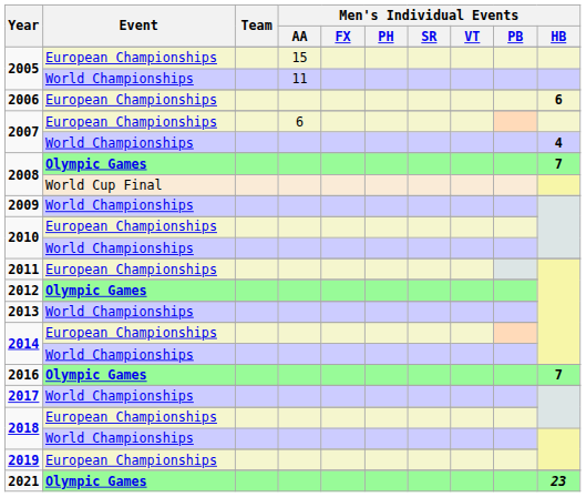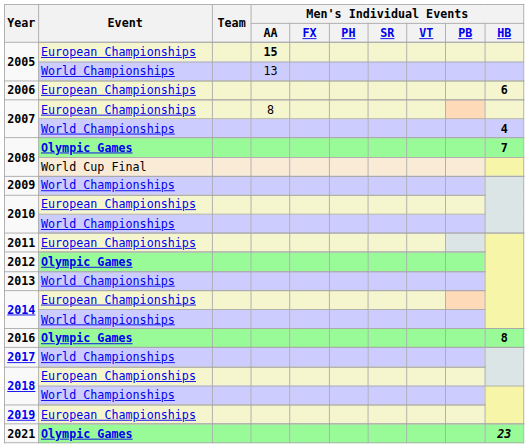 <table class="wikitable sortable" style="text-align:center; font-size:100%;">
 <tr>
 <th rowspan="2" width=6.5% class=unsortable>Year</th>
 <th rowspan="2" width=33.5% class=unsortable>Event</th>
 <th rowspan="2" width=7.5% class=unsortable>Team</th>
 <th colspan="7" width=52.5% class=unsortable>Men's Individual Events</th>
 </tr>
 <tr>
 <th width=7.5% class=unsortable>AA</th>
 <th width=7.5% class=unsortable><a href='#'>FX</a></th>
 <th width=7.5% class=unsortable><a href='#'>PH</a></th>
 <th width=7.5% class=unsortable><a href='#'>SR</a></th>
 <th width=7.5% class=unsortable><a href='#'>VT</a></th>
 <th width=7.5% class=unsortable><a href='#'>PB</a></th>
 <th width=7.5% class=unsortable><a href='#'>HB</a></th>
 </tr>
 <tr>
 <td rowspan="3"><strong>2005</strong></td>
 </tr>
 <tr bgcolor="#f5f6ce">
 <td align=left><a href='#'>European Championships</a></td>
 <td></td>
-<td>15</td>
+<td><strong>15</strong></td>
 <td></td>
 <td></td>
 <td></td>
 <td></td>
 <td></td>
 <td></td>
 </tr>
 <tr bgcolor=#CCCCFF>
 <td align=left><a href='#'>World Championships</a></td>
 <td></td>
-<td>11</td>
+<td>13</td>
 <td></td>
 <td></td>
 <td></td>
 <td></td>
 <td></td>
 <td></td>
 </tr>
 <tr>
 <td rowspan="2"><strong>2006</strong></td>
 </tr>
 <tr bgcolor="#f5f6ce">
 <td align=left><a href='#'>European Championships</a></td>
 <td></td>
 <td></td>
 <td></td>
 <td></td>
 <td></td>
 <td></td>
 <td></td>
 <td><strong>6</strong></td>
 </tr>
 <tr>
 <td rowspan="3"><strong>2007</strong></td>
 </tr>
 <tr bgcolor="#f5f6ce">
 <td align=left><a href='#'>European Championships</a></td>
 <td></td>
-<td>6</td>
+<td>8</td>
 <td></td>
 <td></td>
 <td></td>
 <td></td>
 <td style="background:#FFDAB9;"></td>
 <td></td>
 </tr>
 <tr bgcolor=#CCCCFF>
 <td align=left><a href='#'>World Championships</a></td>
 <td></td>
 <td></td>
 <td></td>
 <td></td>
 <td></td>
 <td></td>
 <td></td>
 <td><strong>4</strong></td>
 </tr>
 <tr>
 <td rowspan="3"><strong>2008</strong></td>
 </tr>
 <tr bgcolor=98FB98>
 <td align=left><strong><a href='#'>Olympic Games</a></strong></td>
 <td></td>
 <td></td>
 <td></td>
 <td></td>
 <td></td>
 <td></td>
 <td></td>
 <td><strong>7</strong></td>
 </tr>
 <tr bgcolor=#FAEBD7>
 <td align=left>World Cup Final</td>
 <td></td>
 <td></td>
 <td></td>
 <td></td>
 <td></td>
 <td></td>
 <td></td>
 <td style="background:#F7F6A8"></td>
 </tr>
 <tr>
 <td rowspan="2"><strong>2009</strong></td>
 </tr>
 <tr bgcolor=#CCCCFF>
 <td align=left><a href='#'>World Championships</a></td>
 <td></td>
 <td></td>
 <td></td>
 <td></td>
 <td></td>
 <td></td>
 <td></td>
 <td rowspan="4" style="background:#DCE5E5"></td>
 </tr>
 <tr>
 <td rowspan="3"><strong>2010</strong></td>
 </tr>
 <tr bgcolor="#f5f6ce">
 <td align=left><a href='#'>European Championships</a></td>
 <td></td>
 <td></td>
 <td></td>
 <td></td>
 <td></td>
 <td></td>
 <td></td>
 </tr>
 <tr bgcolor=#CCCCFF>
 <td align=left><a href='#'>World Championships</a></td>
 <td></td>
 <td></td>
 <td></td>
 <td></td>
 <td></td>
 <td></td>
 <td></td>
 </tr>
 <tr>
 <td rowspan="2"><strong>2011</strong></td>
 </tr>
 <tr bgcolor="#f5f6ce">
 <td align=left><a href='#'>European Championships</a></td>
 <td></td>
 <td></td>
 <td></td>
 <td></td>
 <td></td>
 <td></td>
 <td style="background:#DCE5E5"></td>
 <td rowspan="8" style="background:#F7F6A8"></td>
 </tr>
 <tr>
 <td rowspan="2"><strong>2012</strong></td>
 </tr>
 <tr bgcolor=98FB98>
 <td align=left><strong><a href='#'>Olympic Games</a></strong></td>
 <td></td>
 <td></td>
 <td></td>
 <td></td>
 <td></td>
 <td></td>
 <td></td>
 </tr>
 <tr>
 <td rowspan="2"><strong>2013</strong></td>
 </tr>
 <tr bgcolor=#CCCCFF>
 <td align=left><a href='#'>World Championships</a></td>
 <td></td>
 <td></td>
 <td></td>
 <td></td>
 <td></td>
 <td></td>
 <td></td>
 </tr>
 <tr>
 <td rowspan="3"><strong><a href='#'>2014</a></strong></td>
 </tr>
 <tr bgcolor="#f5f6ce">
 <td align=left><a href='#'>European Championships</a></td>
 <td></td>
 <td></td>
 <td></td>
 <td></td>
 <td></td>
 <td></td>
 <td style="background:#FFDAB9;"></td>
 </tr>
 <tr bgcolor=#CCCCFF>
 <td align=left><a href='#'>World Championships</a></td>
 <td></td>
 <td></td>
 <td></td>
 <td></td>
 <td></td>
 <td></td>
 <td></td>
 </tr>
 <tr>
 <td rowspan="2"><strong>2016</strong></td>
 </tr>
 <tr bgcolor=98FB98>
 <td align=left><strong><a href='#'>Olympic Games</a></strong></td>
 <td></td>
 <td></td>
 <td></td>
 <td></td>
 <td></td>
 <td></td>
 <td></td>
-<td><strong>7</strong></td>
+<td><strong>8</strong></td>
 </tr>
 <tr>
 <td rowspan="2"><strong><a href='#'>2017</a></strong></td>
 </tr>
 <tr bgcolor=#CCCCFF>
 <td align=left><a href='#'>World Championships</a></td>
 <td></td>
 <td></td>
 <td></td>
 <td></td>
 <td></td>
 <td></td>
 <td></td>
 <td rowspan="3" style="background:#DCE5E5"></td>
 </tr>
 <tr>
 <td rowspan="3"><strong><a href='#'>2018</a></strong></td>
 </tr>
 <tr bgcolor="#f5f6ce">
 <td align=left><a href='#'>European Championships</a></td>
 <td></td>
 <td></td>
 <td></td>
 <td></td>
 <td></td>
 <td></td>
 <td></td>
 </tr>
 <tr bgcolor=#CCCCFF>
 <td align=left><a href='#'>World Championships</a></td>
 <td></td>
 <td></td>
 <td></td>
 <td></td>
 <td></td>
 <td></td>
 <td></td>
 <td rowspan="3" style="background:#F7F6A8"></td>
 </tr>
 <tr>
 <td rowspan="2"><strong><a href='#'>2019</a></strong></td>
 </tr>
 <tr bgcolor="#f5f6ce">
 <td align=left><a href='#'>European Championships</a></td>
 <td></td>
 <td></td>
 <td></td>
 <td></td>
 <td></td>
 <td></td>
 <td></td>
 </tr>
 <tr>
 <td rowspan="2"><strong>2021</strong></td>
 </tr>
 <tr bgcolor=98FB98>
 <td align=left><strong><a href='#'>Olympic Games</a></strong></td>
 <td></td>
 <td></td>
 <td></td>
 <td></td>
 <td></td>
 <td></td>
 <td></td>
 <td><strong><em>23</em></strong></td>
 </tr>
 </table>
